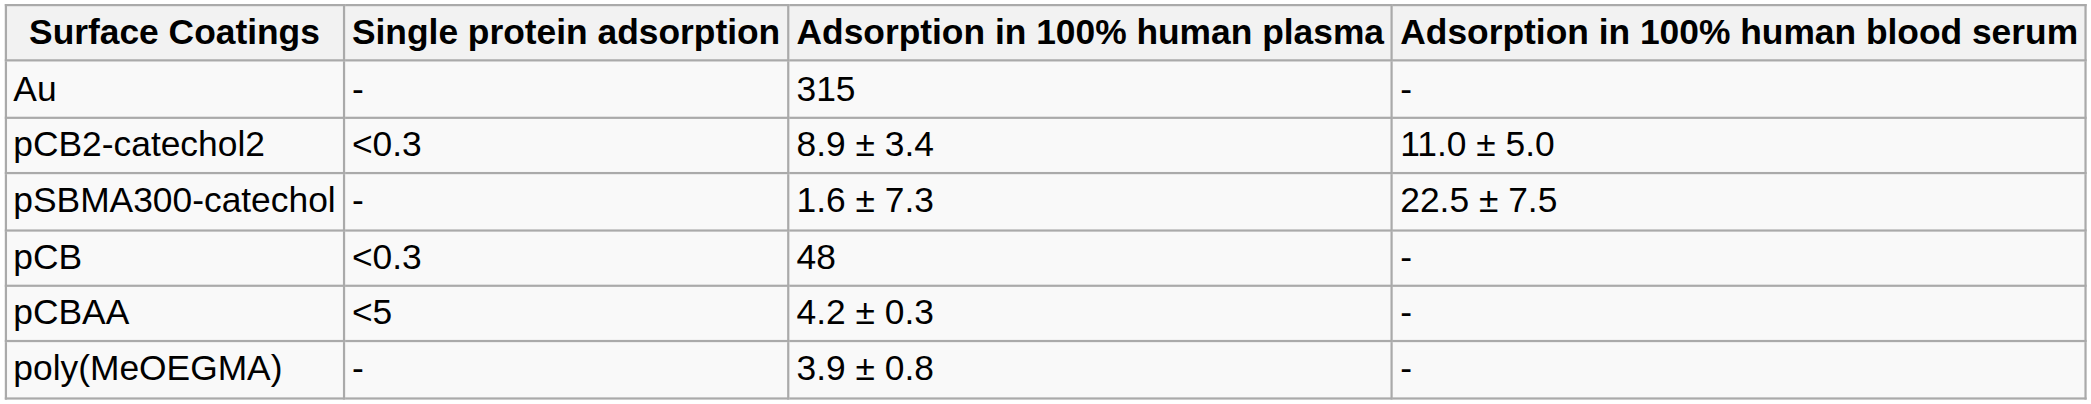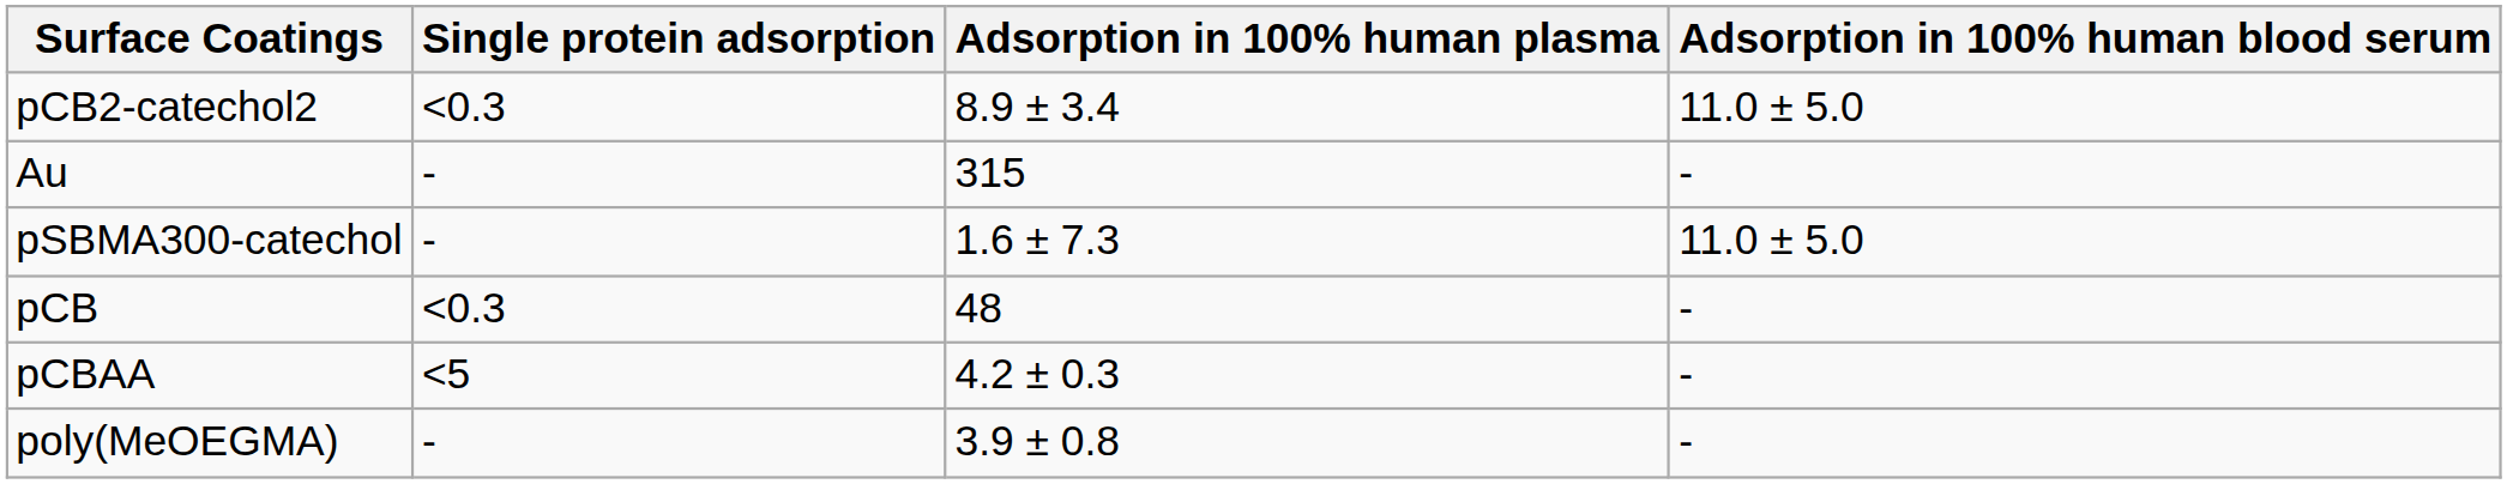 <table class="wikitable" style="margin: 1em auto 1em auto;">
 <tr>
 <th>Surface Coatings</th>
 <th>Single protein adsorption</th>
 <th>Adsorption in 100% human plasma</th>
 <th>Adsorption in 100% human blood serum</th>
 </tr>
 <tr>
+<td>pCB2-catechol2</td>
+<td><0.3</td>
+<td>8.9 ± 3.4</td>
+<td>11.0 ± 5.0</td>
+</tr>
+<tr>
 <td>Au</td>
 <td>-</td>
 <td>315</td>
 <td>-</td>
 </tr>
 <tr>
-<td>pCB2-catechol2</td>
-<td><0.3</td>
-<td>8.9 ± 3.4</td>
-<td>11.0 ± 5.0</td>
-</tr>
-<tr>
 <td>pSBMA300-catechol</td>
 <td>-</td>
 <td>1.6 ± 7.3</td>
-<td>22.5 ± 7.5</td>
+<td>11.0 ± 5.0</td>
 </tr>
 <tr>
 <td>pCB</td>
 <td><0.3</td>
 <td>48</td>
 <td>-</td>
 </tr>
 <tr>
 <td>pCBAA</td>
 <td><5</td>
 <td>4.2 ±  0.3</td>
 <td>-</td>
 </tr>
 <tr>
 <td>poly(MeOEGMA)</td>
 <td>-</td>
 <td>3.9 ± 0.8</td>
 <td>-</td>
 </tr>
 </table>
